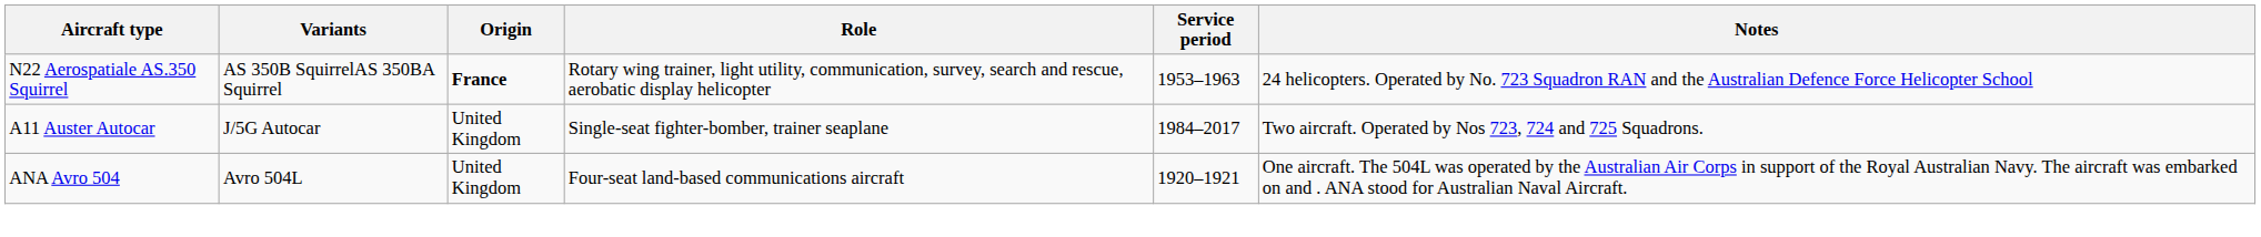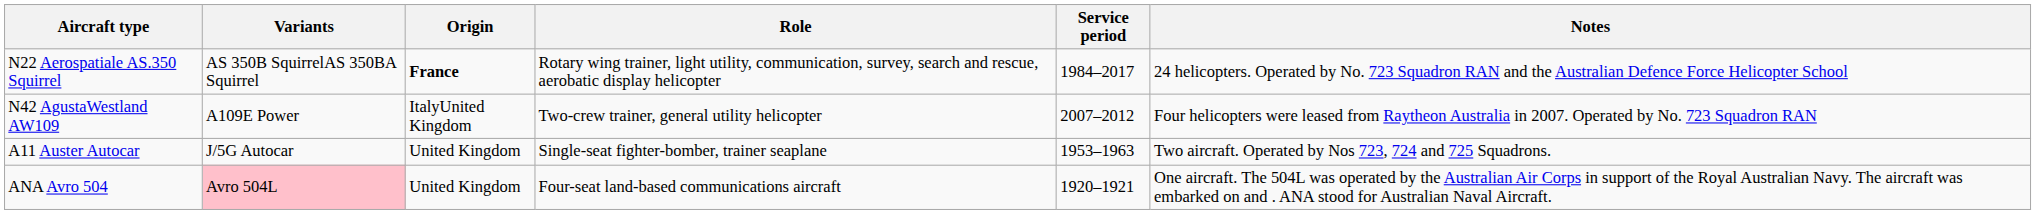 <table class="wikitable" sortable">
 <tr>
 <th>Aircraft type</th>
 <th>Variants</th>
 <th>Origin</th>
 <th>Role</th>
 <th>Service period</th>
 <th>Notes</th>
 </tr>
 <tr>
 <td>N22 <a href='#'>Aerospatiale AS.350 Squirrel</a></td>
 <td>AS 350B SquirrelAS 350BA Squirrel</td>
 <td><strong>France</strong></td>
 <td>Rotary wing trainer, light utility, communication, survey, search and rescue, aerobatic display helicopter</td>
-<td>1953–1963</td>
+<td>1984–2017</td>
 <td>24 helicopters. Operated by No. <a href='#'>723 Squadron RAN</a> and the <a href='#'>Australian Defence Force Helicopter School</a></td>
+</tr>
+<tr>
+<td>N42 <a href='#'>AgustaWestland AW109</a></td>
+<td>A109E Power</td>
+<td>ItalyUnited Kingdom</td>
+<td>Two-crew trainer, general utility helicopter</td>
+<td>2007–2012</td>
+<td>Four helicopters were leased from <a href='#'>Raytheon Australia</a> in 2007. Operated by No. <a href='#'>723 Squadron RAN</a></td>
 </tr>
 <tr>
 <td>A11 <a href='#'>Auster Autocar</a></td>
 <td>J/5G Autocar</td>
 <td>United Kingdom</td>
 <td>Single-seat fighter-bomber, trainer seaplane</td>
-<td>1984–2017</td>
+<td>1953–1963</td>
 <td>Two aircraft. Operated by Nos <a href='#'>723</a>, <a href='#'>724</a> and <a href='#'>725</a> Squadrons.</td>
 </tr>
 <tr>
 <td>ANA <a href='#'>Avro 504</a></td>
-<td>Avro 504L</td>
+<td style="background: pink;">Avro 504L</td>
 <td>United Kingdom</td>
 <td>Four-seat land-based communications aircraft</td>
 <td>1920–1921</td>
 <td>One aircraft. The 504L was operated by the <a href='#'>Australian Air Corps</a> in support of the Royal Australian Navy. The aircraft was embarked on  and . ANA stood for Australian Naval Aircraft.</td>
 </tr>
 </table>
